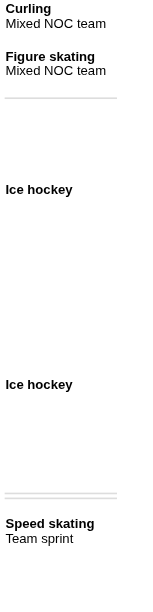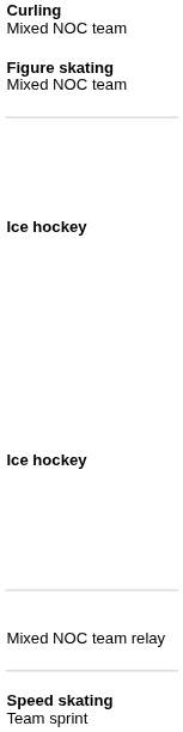 <table>
 <tr>
 <td><strong>Curling</strong><br>Mixed NOC team<br></td>
 <td><br><br></td>
 <td><br><br></td>
 <td><br><br></td>
 </tr>
 <tr>
 <td><strong>Figure skating</strong><br>Mixed NOC team<br></td>
 <td><br><br><br><br></td>
 <td><br><br><br><br></td>
 <td><br><br><br><br></td>
 </tr>
 <tr>
 </tr>
 <tr bgcolor=#DDDDDD>
 <td colspan=4></td>
 </tr>
 <tr>
 <td><strong>Ice hockey</strong><br><br></td>
 <td><br><br><br><br><br><br><br><br><br><br><br><br><br></td>
 <td><br><br><br><br><br><br><br><br><br><br><br><br><br></td>
 <td><br><br><br><br><br><br><br><br><br><br><br><br><br></td>
 </tr>
 <tr>
 <td><strong>Ice hockey</strong><br><br></td>
 <td><br><br><br><br><br><br><br><br><br><br><br><br><br></td>
 <td><br><br><br><br><br><br><br><br><br><br><br><br><br></td>
 <td><br><br><br><br><br><br><br><br><br><br><br><br><br></td>
 </tr>
 <tr>
 </tr>
 <tr bgcolor=#DDDDDD>
 <td colspan=4></td>
 </tr>
 <tr>
+<td><br>Mixed NOC team relay<br></td>
+<td><br><br><br><br></td>
+<td><br><br><br><br></td>
+<td><br><br><br><br></td>
+</tr>
+<tr>
 </tr>
 <tr bgcolor=#DDDDDD>
 <td colspan=4></td>
 </tr>
 <tr>
 <td><strong>Speed skating</strong><br>Team sprint<br></td>
 <td><br><br><br><br></td>
 <td><br><br><br><br></td>
 <td><br><br><br><br></td>
 </tr>
 </table>
